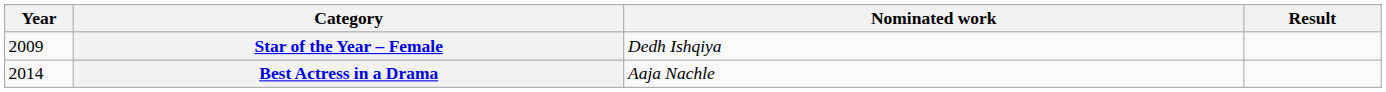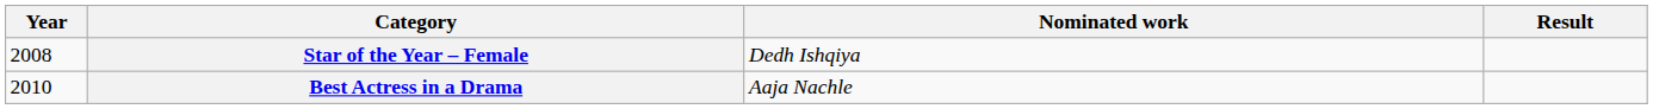 <table class="wikitable sortable plainrowheaders" style="width:100%;">
 <tr>
 <th scope="col" style="width:5%;">Year</th>
 <th scope="col" style="width:40%;">Category</th>
 <th scope="col" style="width:45%;">Nominated work</th>
 <th scope="col" style="width:10%;">Result</th>
 </tr>
 <tr>
-<td>2009</td>
+<td>2008</td>
 <th scope="row"><a href='#'>Star of the Year – Female</a></th>
 <td><em>Dedh Ishqiya</em></td>
 <td></td>
 </tr>
 <tr>
-<td>2014</td>
+<td>2010</td>
 <th scope="row"><a href='#'>Best Actress in a Drama</a></th>
 <td><em>Aaja Nachle</em></td>
 <td></td>
 </tr>
 </table>
